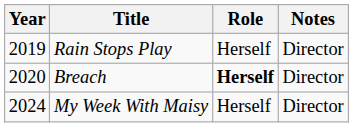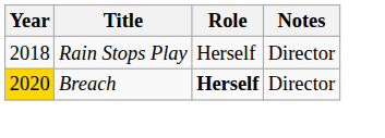 <table class="wikitable sortable plainrowheaders">
 <tr>
 <th>Year</th>
 <th>Title</th>
 <th>Role</th>
 <th class="unsortable">Notes</th>
 </tr>
 <tr>
-<td>2019</td>
+<td>2018</td>
 <td><em>Rain Stops Play</em></td>
 <td>Herself</td>
 <td>Director</td>
 </tr>
 <tr>
-<td>2020</td>
+<td style="background: gold;">2020</td>
 <td><em>Breach</em></td>
 <td><strong>Herself</strong></td>
 <td>Director</td>
 </tr>
-<tr>
-<td>2024</td>
-<td><em>My Week With Maisy</em></td>
-<td>Herself</td>
-<td>Director</td>
-</tr>
 </table>
